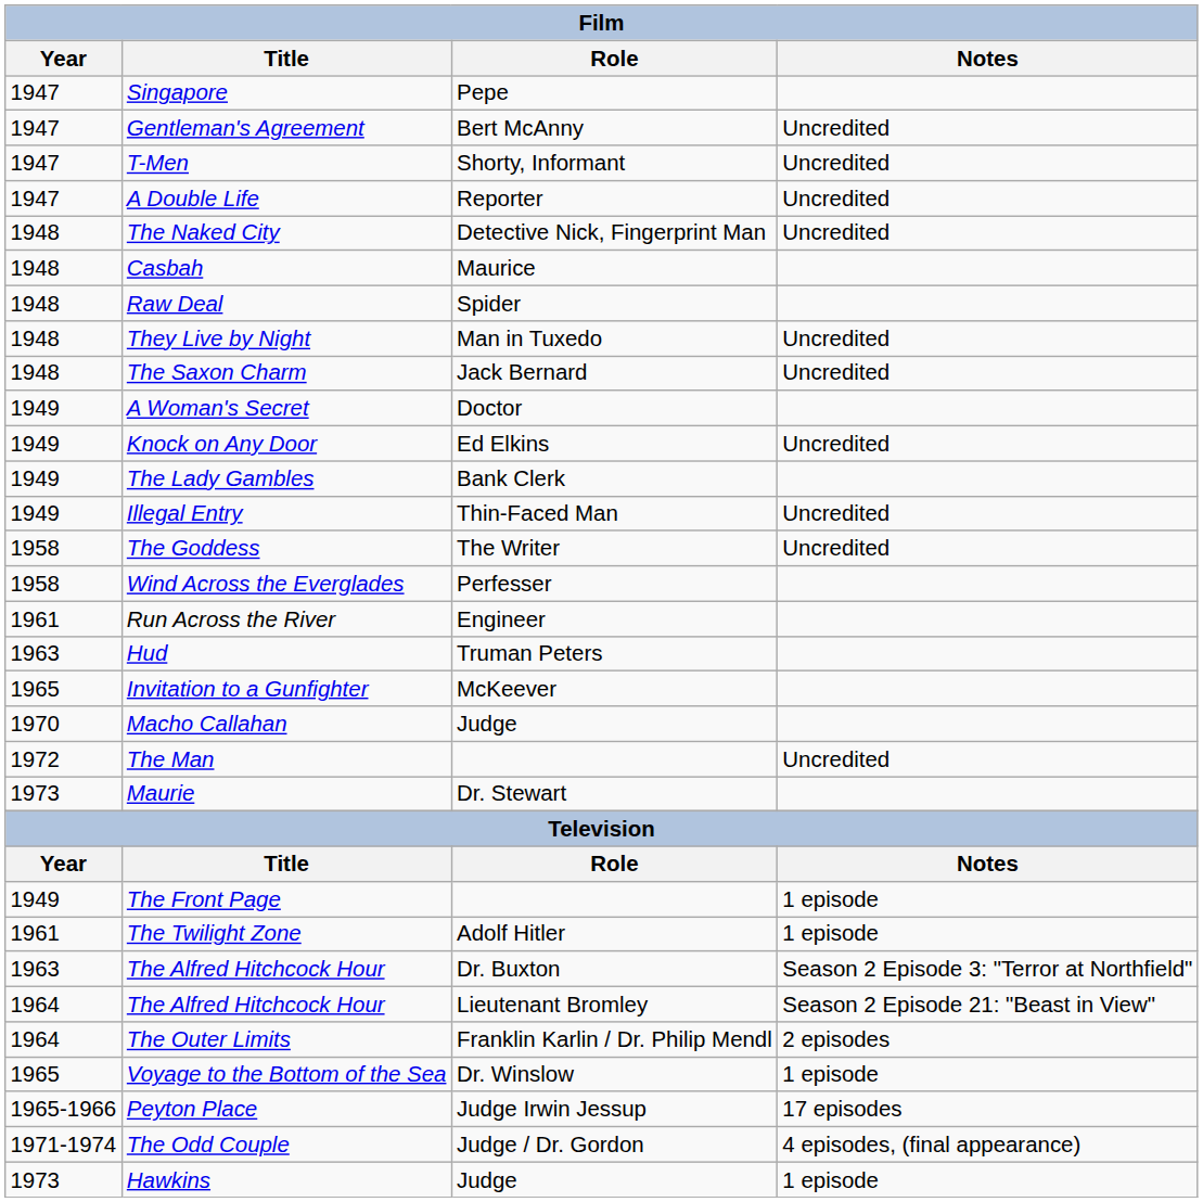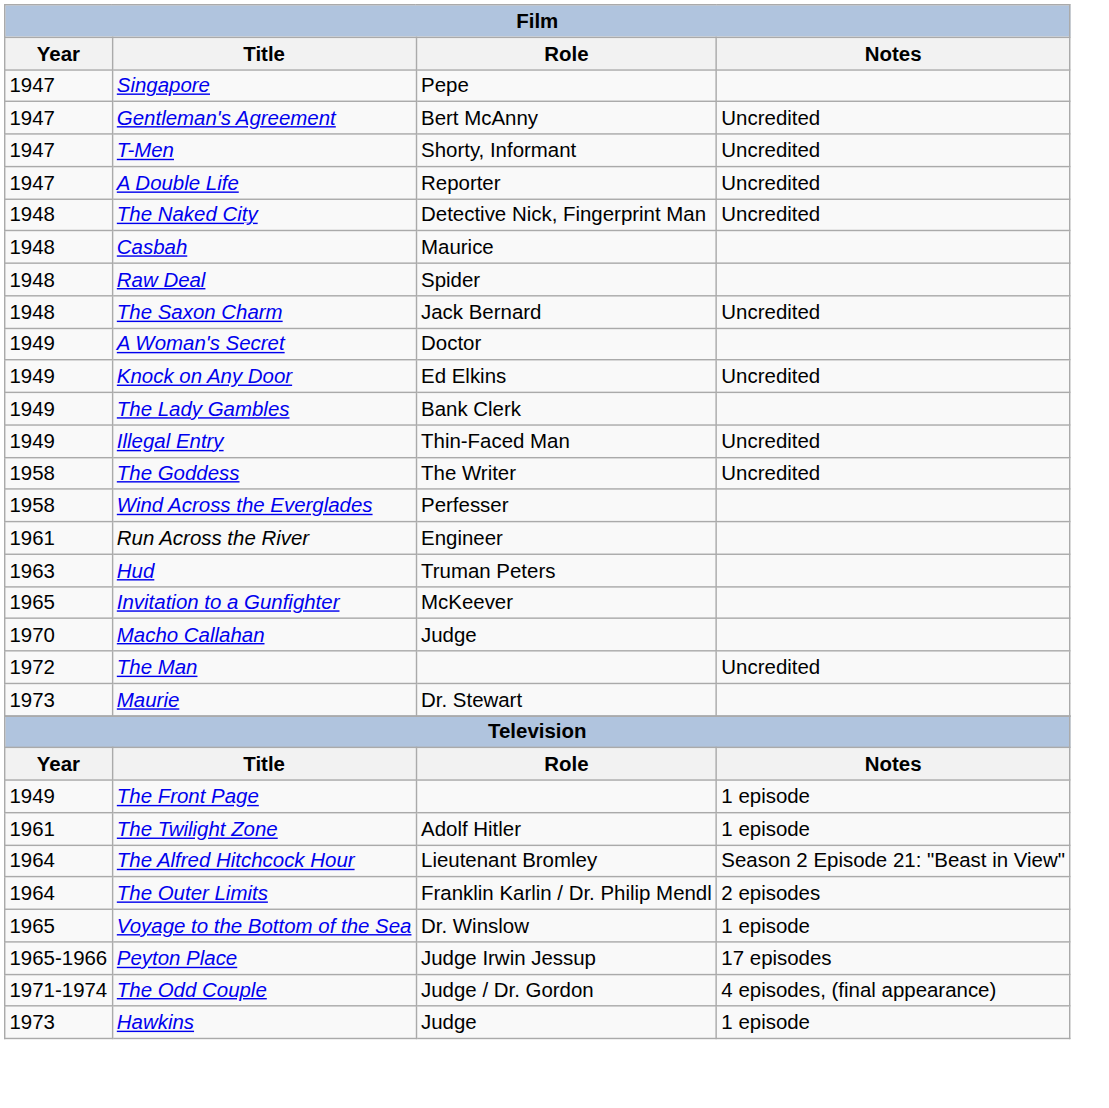 <table class="wikitable" style="font-size: 90%;">
 <tr>
 <th colspan="4" style="background: LightSteelBlue;">Film</th>
 </tr>
 <tr>
 <th>Year</th>
 <th>Title</th>
 <th>Role</th>
 <th>Notes</th>
 </tr>
 <tr>
 <td>1947</td>
 <td><em><a href='#'>Singapore</a></em></td>
 <td>Pepe</td>
 <td></td>
 </tr>
 <tr>
 <td>1947</td>
 <td><em><a href='#'>Gentleman's Agreement</a></em></td>
 <td>Bert McAnny</td>
 <td>Uncredited</td>
 </tr>
 <tr>
 <td>1947</td>
 <td><em><a href='#'>T-Men</a></em></td>
 <td>Shorty, Informant</td>
 <td>Uncredited</td>
 </tr>
 <tr>
 <td>1947</td>
 <td><em><a href='#'>A Double Life</a></em></td>
 <td>Reporter</td>
 <td>Uncredited</td>
 </tr>
 <tr>
 <td>1948</td>
 <td><em><a href='#'>The Naked City</a></em></td>
 <td>Detective Nick, Fingerprint Man</td>
 <td>Uncredited</td>
 </tr>
 <tr>
 <td>1948</td>
 <td><em><a href='#'>Casbah</a></em></td>
 <td>Maurice</td>
 <td></td>
 </tr>
 <tr>
 <td>1948</td>
 <td><em><a href='#'>Raw Deal</a></em></td>
 <td>Spider</td>
 <td></td>
-</tr>
-<tr>
-<td>1948</td>
-<td><em><a href='#'>They Live by Night</a></em></td>
-<td>Man in Tuxedo</td>
-<td>Uncredited</td>
 </tr>
 <tr>
 <td>1948</td>
 <td><em><a href='#'>The Saxon Charm</a></em></td>
 <td>Jack Bernard</td>
 <td>Uncredited</td>
 </tr>
 <tr>
 <td>1949</td>
 <td><em><a href='#'>A Woman's Secret</a></em></td>
 <td>Doctor</td>
 <td></td>
 </tr>
 <tr>
 <td>1949</td>
 <td><em><a href='#'>Knock on Any Door</a></em></td>
 <td>Ed Elkins</td>
 <td>Uncredited</td>
 </tr>
 <tr>
 <td>1949</td>
 <td><em><a href='#'>The Lady Gambles</a></em></td>
 <td>Bank Clerk</td>
 <td></td>
 </tr>
 <tr>
 <td>1949</td>
 <td><em><a href='#'>Illegal Entry</a></em></td>
 <td>Thin-Faced Man</td>
 <td>Uncredited</td>
 </tr>
 <tr>
 <td>1958</td>
 <td><em><a href='#'>The Goddess</a></em></td>
 <td>The Writer</td>
 <td>Uncredited</td>
 </tr>
 <tr>
 <td>1958</td>
 <td><em><a href='#'>Wind Across the Everglades</a></em></td>
 <td>Perfesser</td>
 <td></td>
 </tr>
 <tr>
 <td>1961</td>
 <td><em>Run Across the River</em></td>
 <td>Engineer</td>
 <td></td>
 </tr>
 <tr>
 <td>1963</td>
 <td><em><a href='#'>Hud</a></em></td>
 <td>Truman Peters</td>
 <td></td>
 </tr>
 <tr>
 <td>1965</td>
 <td><em><a href='#'>Invitation to a Gunfighter</a></em></td>
 <td>McKeever</td>
 <td></td>
 </tr>
 <tr>
 <td>1970</td>
 <td><em><a href='#'>Macho Callahan</a></em></td>
 <td>Judge</td>
 <td></td>
 </tr>
 <tr>
 <td>1972</td>
 <td><em><a href='#'>The Man</a></em></td>
 <td></td>
 <td>Uncredited</td>
 </tr>
 <tr>
 <td>1973</td>
 <td><em><a href='#'>Maurie</a></em></td>
 <td>Dr. Stewart</td>
 <td></td>
 </tr>
 <tr>
 </tr>
 <tr>
 <th colspan="4" style="background: LightSteelBlue;">Television</th>
 </tr>
 <tr>
 <th>Year</th>
 <th>Title</th>
 <th>Role</th>
 <th>Notes</th>
 </tr>
 <tr>
 <td>1949</td>
 <td><em><a href='#'>The Front Page</a></em></td>
 <td></td>
 <td>1 episode</td>
 </tr>
 <tr>
 <td>1961</td>
 <td><em><a href='#'>The Twilight Zone</a></em></td>
 <td>Adolf Hitler</td>
 <td>1 episode</td>
 </tr>
 <tr>
-<td>1963</td>
-<td><em><a href='#'>The Alfred Hitchcock Hour</a></em></td>
-<td>Dr. Buxton</td>
-<td>Season 2 Episode 3: "Terror at Northfield"</td>
-</tr>
-<tr>
 <td>1964</td>
 <td><em><a href='#'>The Alfred Hitchcock Hour</a></em></td>
 <td>Lieutenant Bromley</td>
 <td>Season 2 Episode 21: "Beast in View"</td>
 </tr>
 <tr>
 <td>1964</td>
 <td><em><a href='#'>The Outer Limits</a></em></td>
 <td>Franklin Karlin / Dr. Philip Mendl</td>
 <td>2 episodes</td>
 </tr>
 <tr>
 <td>1965</td>
 <td><em><a href='#'>Voyage to the Bottom of the Sea</a></em></td>
 <td>Dr. Winslow</td>
 <td>1 episode</td>
 </tr>
 <tr>
 <td>1965-1966</td>
 <td><em><a href='#'>Peyton Place</a></em></td>
 <td>Judge Irwin Jessup</td>
 <td>17 episodes</td>
 </tr>
 <tr>
 <td>1971-1974</td>
 <td><em><a href='#'>The Odd Couple</a></em></td>
 <td>Judge / Dr. Gordon</td>
 <td>4 episodes, (final appearance)</td>
 </tr>
 <tr>
 <td>1973</td>
 <td><em><a href='#'>Hawkins</a></em></td>
 <td>Judge</td>
 <td>1 episode</td>
 </tr>
 </table>
